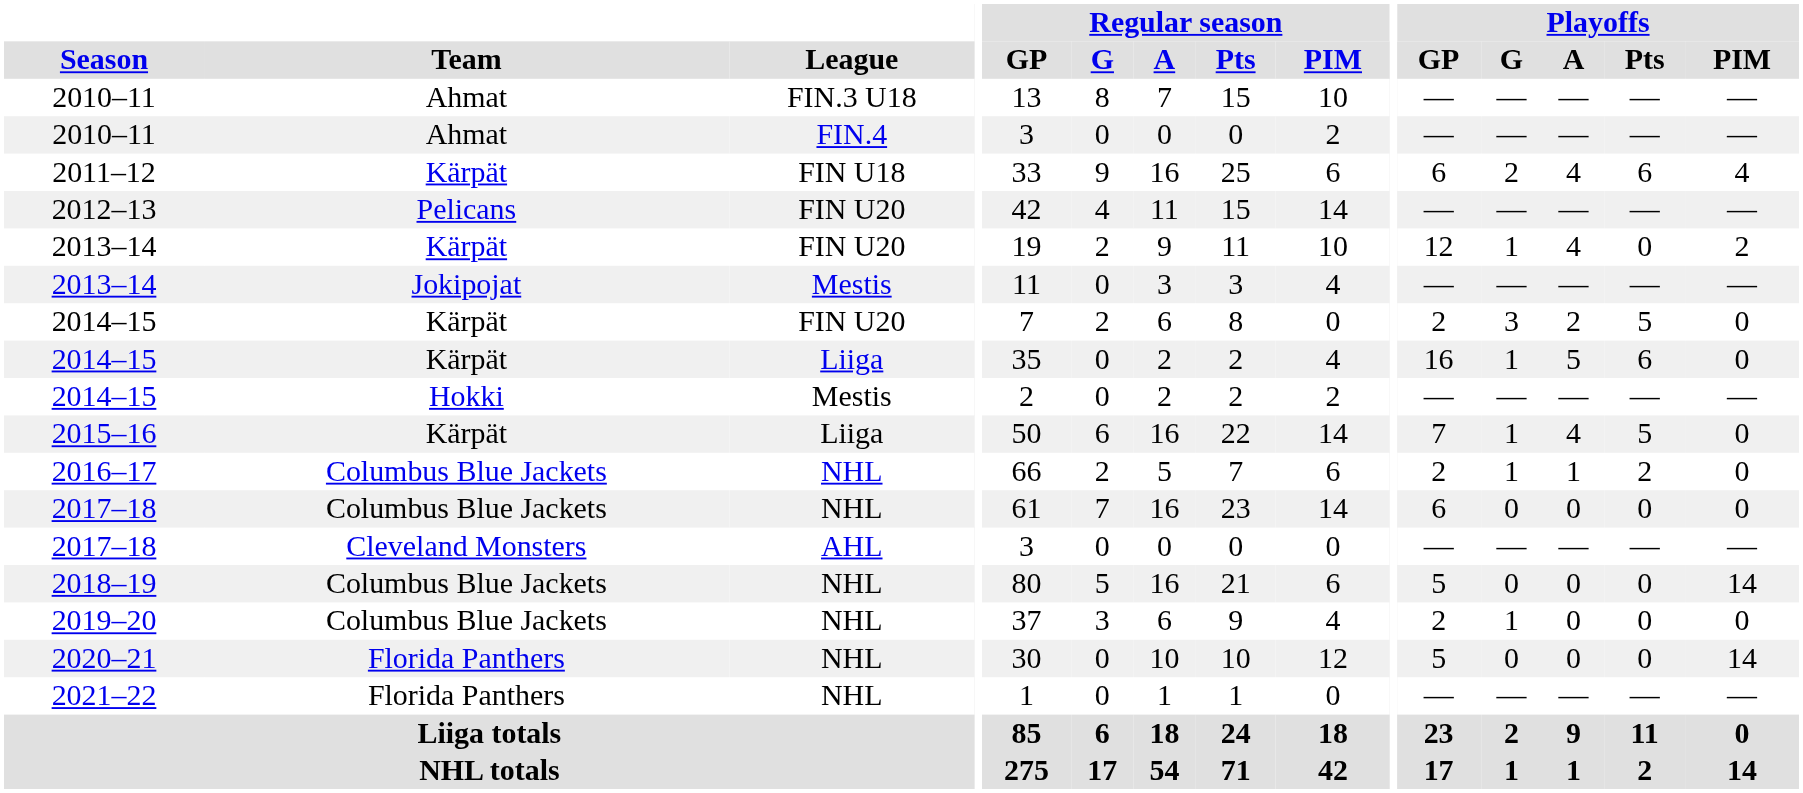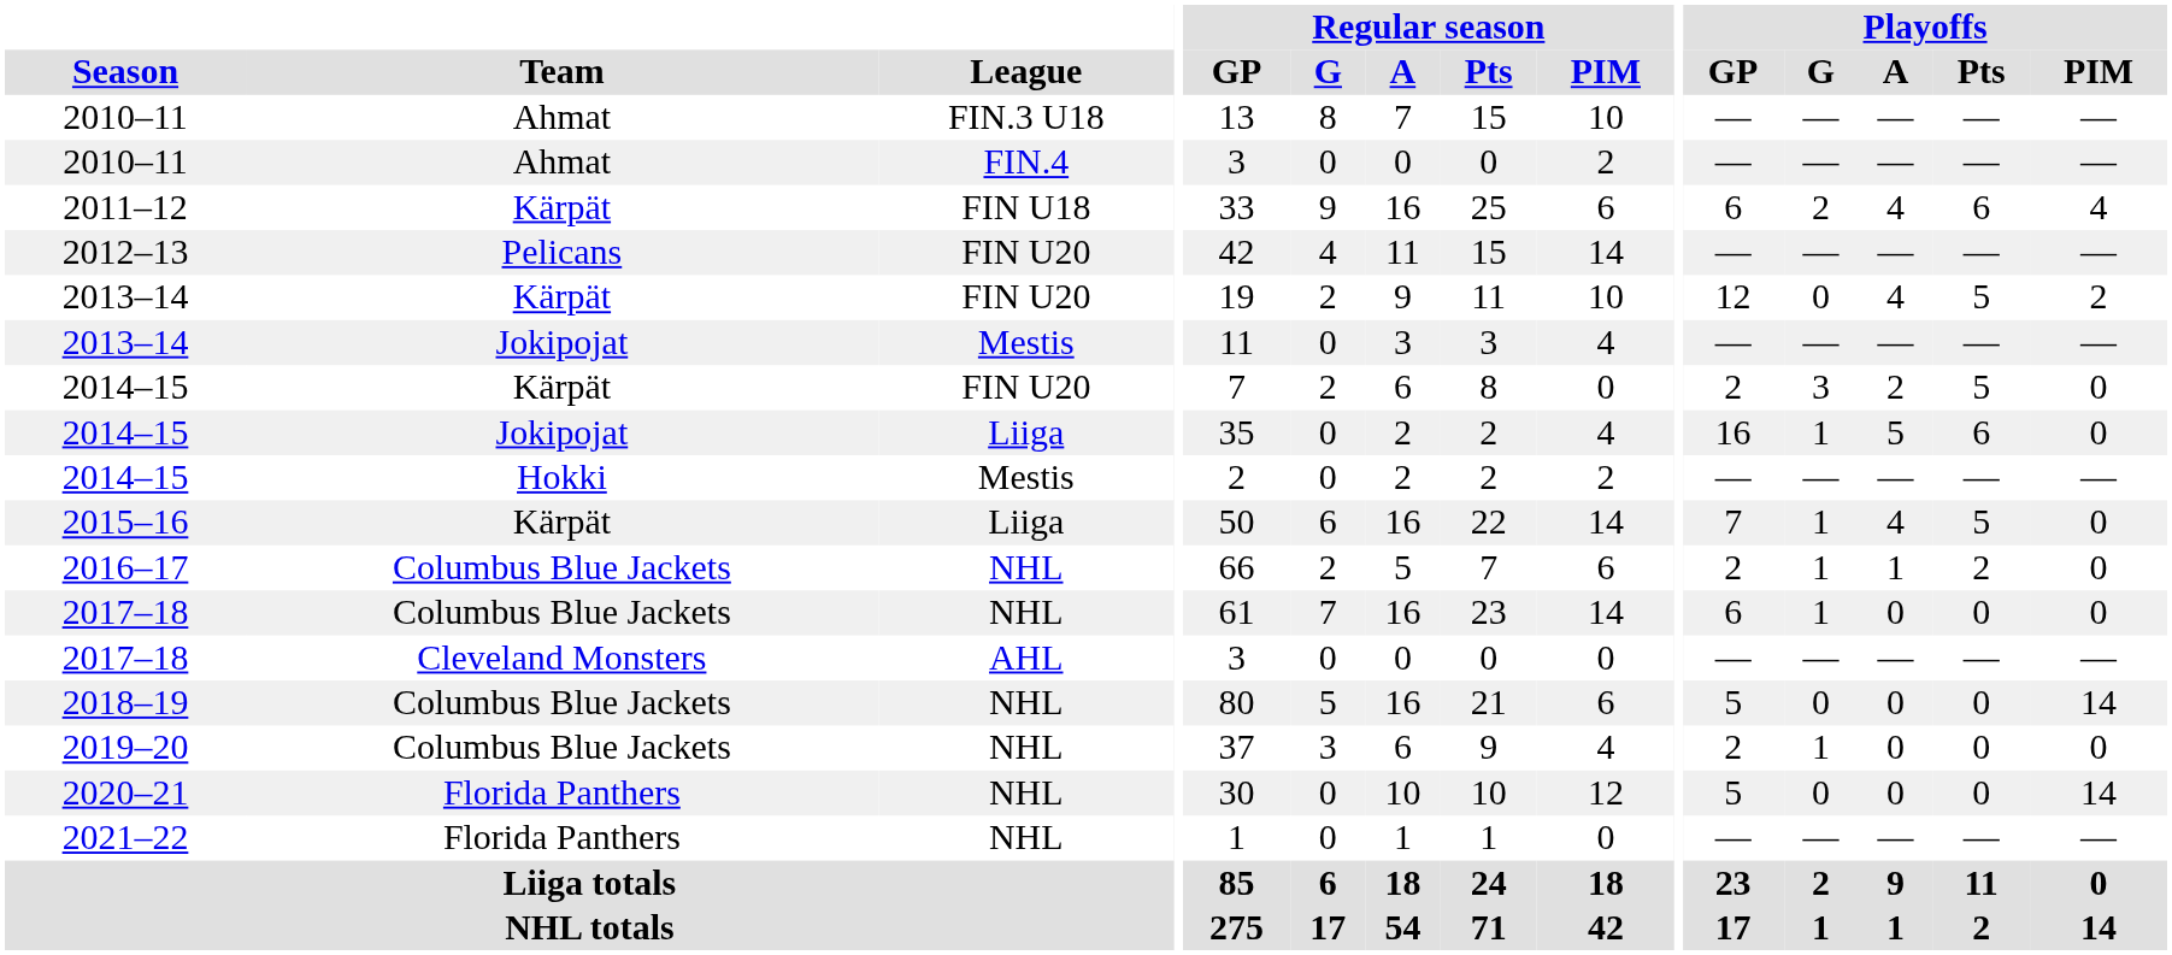 <table border="0" cellpadding="1" cellspacing="0" style="text-align:center; width:60em">
 <tr bgcolor="#e0e0e0">
 <th colspan="3" bgcolor="#ffffff"></th>
 <th rowspan="99" bgcolor="#ffffff"></th>
 <th colspan="5"><a href='#'>Regular season</a></th>
 <th rowspan="99" bgcolor="#ffffff"></th>
 <th colspan="5"><a href='#'>Playoffs</a></th>
 </tr>
 <tr bgcolor="#e0e0e0">
 <th><a href='#'>Season</a></th>
 <th>Team</th>
 <th>League</th>
 <th>GP</th>
 <th><a href='#'>G</a></th>
 <th><a href='#'>A</a></th>
 <th><a href='#'>Pts</a></th>
 <th><a href='#'>PIM</a></th>
 <th>GP</th>
 <th>G</th>
 <th>A</th>
 <th>Pts</th>
 <th>PIM</th>
 </tr>
 <tr>
 <td>2010–11</td>
 <td>Ahmat</td>
 <td>FIN.3 U18</td>
 <td>13</td>
 <td>8</td>
 <td>7</td>
 <td>15</td>
 <td>10</td>
 <td>—</td>
 <td>—</td>
 <td>—</td>
 <td>—</td>
 <td>—</td>
 </tr>
 <tr bgcolor="#f0f0f0">
 <td>2010–11</td>
 <td>Ahmat</td>
 <td><a href='#'>FIN.4</a></td>
 <td>3</td>
 <td>0</td>
 <td>0</td>
 <td>0</td>
 <td>2</td>
 <td>—</td>
 <td>—</td>
 <td>—</td>
 <td>—</td>
 <td>—</td>
 </tr>
 <tr>
 <td>2011–12</td>
 <td><a href='#'>Kärpät</a></td>
 <td>FIN U18</td>
 <td>33</td>
 <td>9</td>
 <td>16</td>
 <td>25</td>
 <td>6</td>
 <td>6</td>
 <td>2</td>
 <td>4</td>
 <td>6</td>
 <td>4</td>
 </tr>
 <tr bgcolor="#f0f0f0">
 <td>2012–13</td>
 <td><a href='#'>Pelicans</a></td>
 <td>FIN U20</td>
 <td>42</td>
 <td>4</td>
 <td>11</td>
 <td>15</td>
 <td>14</td>
 <td>—</td>
 <td>—</td>
 <td>—</td>
 <td>—</td>
 <td>—</td>
 </tr>
 <tr>
 <td>2013–14</td>
 <td><a href='#'>Kärpät</a></td>
 <td>FIN U20</td>
 <td>19</td>
 <td>2</td>
 <td>9</td>
 <td>11</td>
 <td>10</td>
 <td>12</td>
-<td>1</td>
+<td>0</td>
 <td>4</td>
-<td>0</td>
+<td>5</td>
 <td>2</td>
 </tr>
 <tr bgcolor="#f0f0f0">
 <td><a href='#'>2013–14</a></td>
 <td><a href='#'>Jokipojat</a></td>
 <td><a href='#'>Mestis</a></td>
 <td>11</td>
 <td>0</td>
 <td>3</td>
 <td>3</td>
 <td>4</td>
 <td>—</td>
 <td>—</td>
 <td>—</td>
 <td>—</td>
 <td>—</td>
 </tr>
 <tr>
 <td>2014–15</td>
 <td>Kärpät</td>
 <td>FIN U20</td>
 <td>7</td>
 <td>2</td>
 <td>6</td>
 <td>8</td>
 <td>0</td>
 <td>2</td>
 <td>3</td>
 <td>2</td>
 <td>5</td>
 <td>0</td>
 </tr>
 <tr bgcolor="#f0f0f0">
 <td><a href='#'>2014–15</a></td>
-<td>Kärpät</td>
+<td><a href='#'>Jokipojat</a></td>
 <td><a href='#'>Liiga</a></td>
 <td>35</td>
 <td>0</td>
 <td>2</td>
 <td>2</td>
 <td>4</td>
 <td>16</td>
 <td>1</td>
 <td>5</td>
 <td>6</td>
 <td>0</td>
 </tr>
 <tr>
 <td><a href='#'>2014–15</a></td>
 <td><a href='#'>Hokki</a></td>
 <td>Mestis</td>
 <td>2</td>
 <td>0</td>
 <td>2</td>
 <td>2</td>
 <td>2</td>
 <td>—</td>
 <td>—</td>
 <td>—</td>
 <td>—</td>
 <td>—</td>
 </tr>
 <tr bgcolor="#f0f0f0">
 <td><a href='#'>2015–16</a></td>
 <td>Kärpät</td>
 <td>Liiga</td>
 <td>50</td>
 <td>6</td>
 <td>16</td>
 <td>22</td>
 <td>14</td>
 <td>7</td>
 <td>1</td>
 <td>4</td>
 <td>5</td>
 <td>0</td>
 </tr>
 <tr>
 <td><a href='#'>2016–17</a></td>
 <td><a href='#'>Columbus Blue Jackets</a></td>
 <td><a href='#'>NHL</a></td>
 <td>66</td>
 <td>2</td>
 <td>5</td>
 <td>7</td>
 <td>6</td>
 <td>2</td>
 <td>1</td>
 <td>1</td>
 <td>2</td>
 <td>0</td>
 </tr>
 <tr bgcolor="#f0f0f0">
 <td><a href='#'>2017–18</a></td>
 <td>Columbus Blue Jackets</td>
 <td>NHL</td>
 <td>61</td>
 <td>7</td>
 <td>16</td>
 <td>23</td>
 <td>14</td>
 <td>6</td>
-<td>0</td>
+<td>1</td>
 <td>0</td>
 <td>0</td>
 <td>0</td>
 </tr>
 <tr>
 <td><a href='#'>2017–18</a></td>
 <td><a href='#'>Cleveland Monsters</a></td>
 <td><a href='#'>AHL</a></td>
 <td>3</td>
 <td>0</td>
 <td>0</td>
 <td>0</td>
 <td>0</td>
 <td>—</td>
 <td>—</td>
 <td>—</td>
 <td>—</td>
 <td>—</td>
 </tr>
 <tr bgcolor="#f0f0f0">
 <td><a href='#'>2018–19</a></td>
 <td>Columbus Blue Jackets</td>
 <td>NHL</td>
 <td>80</td>
 <td>5</td>
 <td>16</td>
 <td>21</td>
 <td>6</td>
 <td>5</td>
 <td>0</td>
 <td>0</td>
 <td>0</td>
 <td>14</td>
 </tr>
 <tr>
 <td><a href='#'>2019–20</a></td>
 <td>Columbus Blue Jackets</td>
 <td>NHL</td>
 <td>37</td>
 <td>3</td>
 <td>6</td>
 <td>9</td>
 <td>4</td>
 <td>2</td>
 <td>1</td>
 <td>0</td>
 <td>0</td>
 <td>0</td>
 </tr>
 <tr bgcolor="#f0f0f0">
 <td><a href='#'>2020–21</a></td>
 <td><a href='#'>Florida Panthers</a></td>
 <td>NHL</td>
 <td>30</td>
 <td>0</td>
 <td>10</td>
 <td>10</td>
 <td>12</td>
 <td>5</td>
 <td>0</td>
 <td>0</td>
 <td>0</td>
 <td>14</td>
 </tr>
 <tr>
 <td><a href='#'>2021–22</a></td>
 <td>Florida Panthers</td>
 <td>NHL</td>
 <td>1</td>
 <td>0</td>
 <td>1</td>
 <td>1</td>
 <td>0</td>
 <td>—</td>
 <td>—</td>
 <td>—</td>
 <td>—</td>
 <td>—</td>
 </tr>
 <tr bgcolor="#e0e0e0">
 <th colspan="3">Liiga totals</th>
 <th>85</th>
 <th>6</th>
 <th>18</th>
 <th>24</th>
 <th>18</th>
 <th>23</th>
 <th>2</th>
 <th>9</th>
 <th>11</th>
 <th>0</th>
 </tr>
 <tr bgcolor="#e0e0e0">
 <th colspan="3">NHL totals</th>
 <th>275</th>
 <th>17</th>
 <th>54</th>
 <th>71</th>
 <th>42</th>
 <th>17</th>
 <th>1</th>
 <th>1</th>
 <th>2</th>
 <th>14</th>
 </tr>
 </table>
